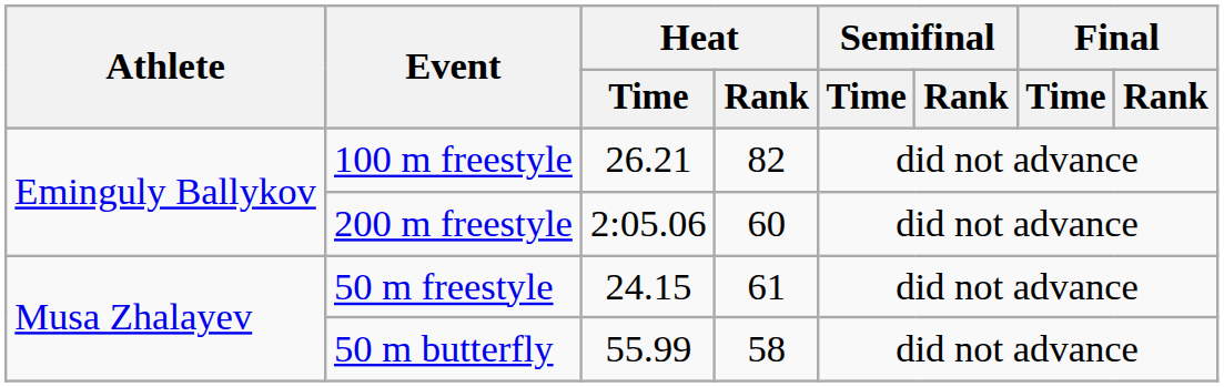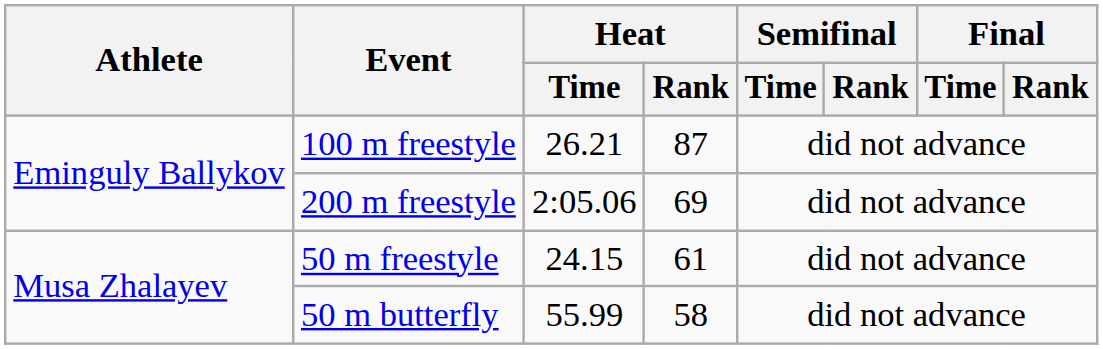 <table class="wikitable" style="text-align:center; font-size:90%">
 <tr>
 <th rowspan="2">Athlete</th>
 <th rowspan="2">Event</th>
 <th colspan="2">Heat</th>
 <th colspan="2">Semifinal</th>
 <th colspan="2">Final</th>
 </tr>
 <tr style="font-size:95%">
 <th>Time</th>
 <th>Rank</th>
 <th>Time</th>
 <th>Rank</th>
 <th>Time</th>
 <th>Rank</th>
 </tr>
 <tr>
 <td align=left rowspan=2><a href='#'>Eminguly Ballykov</a></td>
 <td align=left><a href='#'>100 m freestyle</a></td>
 <td>26.21</td>
-<td>82</td>
+<td>87</td>
 <td colspan=4>did not advance</td>
 </tr>
 <tr>
 <td align=left><a href='#'>200 m freestyle</a></td>
 <td>2:05.06</td>
-<td>60</td>
+<td>69</td>
 <td colspan=4>did not advance</td>
 </tr>
 <tr>
 <td align=left rowspan=2><a href='#'>Musa Zhalayev</a></td>
 <td align=left><a href='#'>50 m freestyle</a></td>
 <td>24.15</td>
 <td>61</td>
 <td colspan=4>did not advance</td>
 </tr>
 <tr>
 <td align=left><a href='#'>50 m butterfly</a></td>
 <td>55.99</td>
 <td>58</td>
 <td colspan=4>did not advance</td>
 </tr>
 </table>
